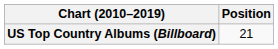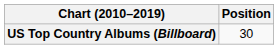 <table class="wikitable plainrowheaders" style="text-align:center">
 <tr>
 <th scope="col">Chart (2010–2019)</th>
 <th scope="col">Position</th>
 </tr>
 <tr>
 <th scope="row">US Top Country Albums (<em>Billboard</em>)</th>
-<td>21</td>
+<td>30</td>
 </tr>
 </table>
